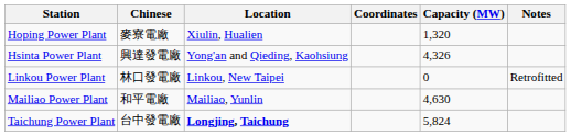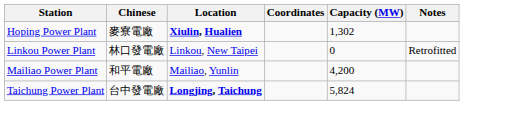 <table class="wikitable sortable">
 <tr>
 <th>Station</th>
 <th>Chinese</th>
 <th>Location</th>
 <th>Coordinates</th>
 <th>Capacity (<a href='#'>MW</a>)</th>
 <th>Notes</th>
 </tr>
 <tr>
 <td><a href='#'>Hoping Power Plant</a></td>
 <td>麥寮電廠</td>
-<td><a href='#'>Xiulin</a>, <a href='#'>Hualien</a></td>
+<td><strong><a href='#'>Xiulin</a>, <a href='#'>Hualien</a></strong></td>
 <td></td>
-<td>1,320</td>
-<td></td>
-</tr>
-<tr>
-<td><a href='#'>Hsinta Power Plant</a></td>
-<td>興達發電廠</td>
-<td><a href='#'>Yong'an</a> and <a href='#'>Qieding</a>, <a href='#'>Kaohsiung</a></td>
-<td></td>
-<td>4,326</td>
+<td>1,302</td>
 <td></td>
 </tr>
 <tr>
 <td><a href='#'>Linkou Power Plant</a></td>
 <td>林口發電廠</td>
 <td><a href='#'>Linkou</a>, <a href='#'>New Taipei</a></td>
 <td></td>
 <td>0</td>
 <td>Retrofitted</td>
 </tr>
 <tr>
 <td><a href='#'>Mailiao Power Plant</a></td>
 <td>和平電廠</td>
 <td><a href='#'>Mailiao</a>, <a href='#'>Yunlin</a></td>
 <td></td>
-<td>4,630</td>
+<td>4,200</td>
 <td></td>
 </tr>
 <tr>
 <td><a href='#'>Taichung Power Plant</a></td>
 <td>台中發電廠</td>
 <td><strong><a href='#'>Longjing</a>, <a href='#'>Taichung</a></strong></td>
 <td></td>
 <td>5,824</td>
 <td></td>
 </tr>
 </table>
